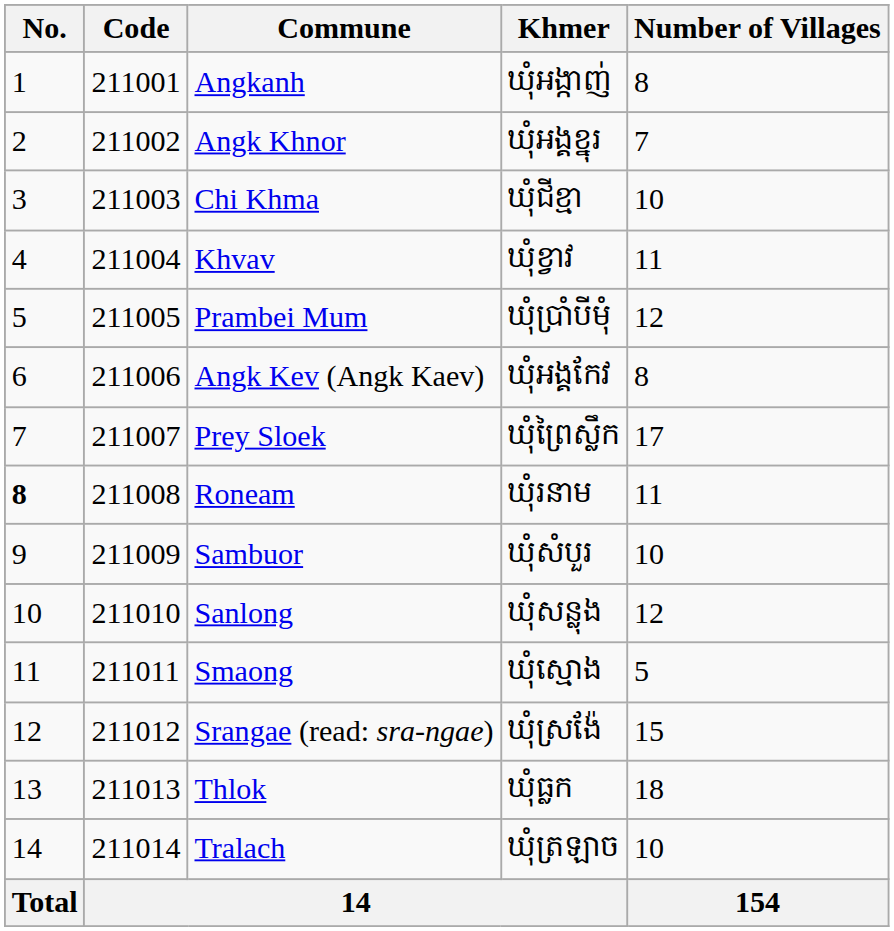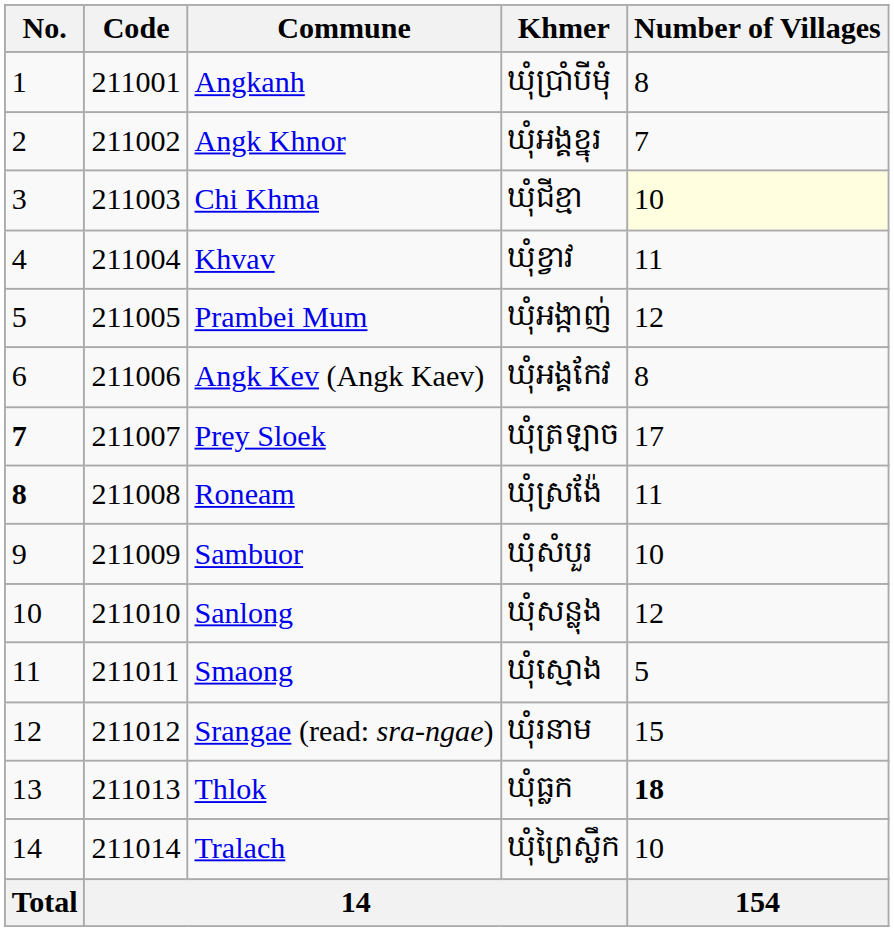 <table class="wikitable sortable">
 <tr>
 <th>No.</th>
 <th>Code</th>
 <th>Commune</th>
 <th>Khmer</th>
 <th>Number of Villages</th>
 </tr>
 <tr>
 <td>1</td>
 <td>211001</td>
 <td><a href='#'>Angkanh</a></td>
-<td>ឃុំអង្កាញ់</td>
+<td>ឃុំប្រាំបីមុំ</td>
 <td>8</td>
 </tr>
 <tr>
 <td>2</td>
 <td>211002</td>
 <td><a href='#'>Angk Khnor</a></td>
 <td>ឃុំអង្គខ្នុរ</td>
 <td>7</td>
 </tr>
 <tr>
 <td>3</td>
 <td>211003</td>
 <td><a href='#'>Chi Khma</a></td>
 <td>ឃុំជីខ្មា</td>
-<td>10</td>
+<td style="background: lightyellow;">10</td>
 </tr>
 <tr>
 <td>4</td>
 <td>211004</td>
 <td><a href='#'>Khvav</a></td>
 <td>ឃុំខ្វាវ</td>
 <td>11</td>
 </tr>
 <tr>
 <td>5</td>
 <td>211005</td>
 <td><a href='#'>Prambei Mum</a></td>
-<td>ឃុំប្រាំបីមុំ</td>
+<td>ឃុំអង្កាញ់</td>
 <td>12</td>
 </tr>
 <tr>
 <td>6</td>
 <td>211006</td>
 <td><a href='#'>Angk Kev</a> (Angk Kaev)</td>
 <td>ឃុំអង្គកែវ</td>
 <td>8</td>
 </tr>
 <tr>
-<td>7</td>
+<td><strong>7</strong></td>
 <td>211007</td>
 <td><a href='#'>Prey Sloek</a></td>
-<td>ឃុំព្រៃស្លឹក</td>
+<td>ឃុំត្រឡាច</td>
 <td>17</td>
 </tr>
 <tr>
 <td><strong>8</strong></td>
 <td>211008</td>
 <td><a href='#'>Roneam</a></td>
-<td>ឃុំរនាម</td>
+<td>ឃុំស្រង៉ែ</td>
 <td>11</td>
 </tr>
 <tr>
 <td>9</td>
 <td>211009</td>
 <td><a href='#'>Sambuor</a></td>
 <td>ឃុំសំបួរ</td>
 <td>10</td>
 </tr>
 <tr>
 <td>10</td>
 <td>211010</td>
 <td><a href='#'>Sanlong</a></td>
 <td>ឃុំសន្លុង</td>
 <td>12</td>
 </tr>
 <tr>
 <td>11</td>
 <td>211011</td>
 <td><a href='#'>Smaong</a></td>
 <td>ឃុំស្មោង</td>
 <td>5</td>
 </tr>
 <tr>
 <td>12</td>
 <td>211012</td>
 <td><a href='#'>Srangae</a> (read: <em>sra-ngae</em>)</td>
-<td>ឃុំស្រង៉ែ</td>
+<td>ឃុំរនាម</td>
 <td>15</td>
 </tr>
 <tr>
 <td>13</td>
 <td>211013</td>
 <td><a href='#'>Thlok</a></td>
 <td>ឃុំធ្លក</td>
-<td>18</td>
+<td><strong>18</strong></td>
 </tr>
 <tr>
 <td>14</td>
 <td>211014</td>
 <td><a href='#'>Tralach</a></td>
-<td>ឃុំត្រឡាច</td>
+<td>ឃុំព្រៃស្លឹក</td>
 <td>10</td>
 </tr>
 <tr>
 <th>Total</th>
 <th colspan="3">14</th>
 <th>154</th>
 </tr>
 </table>
